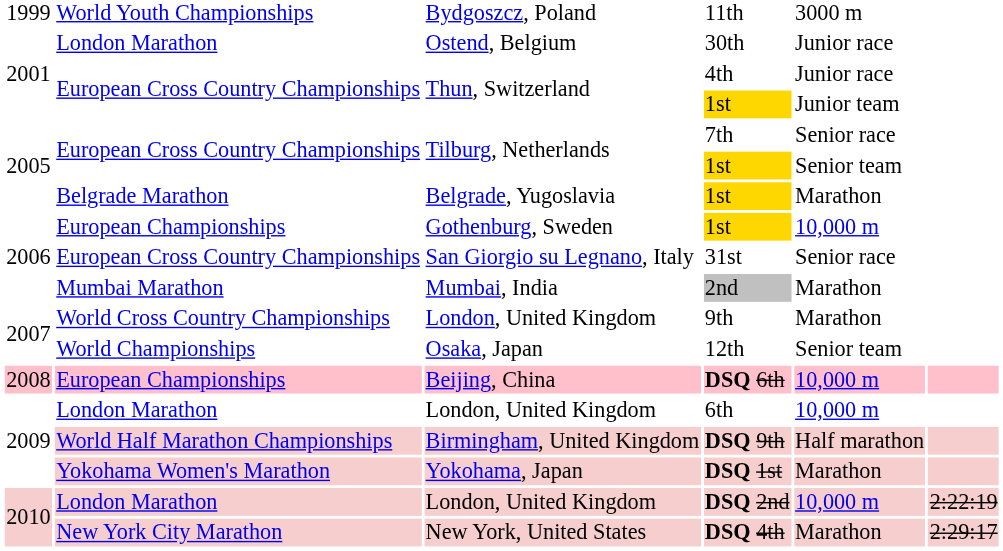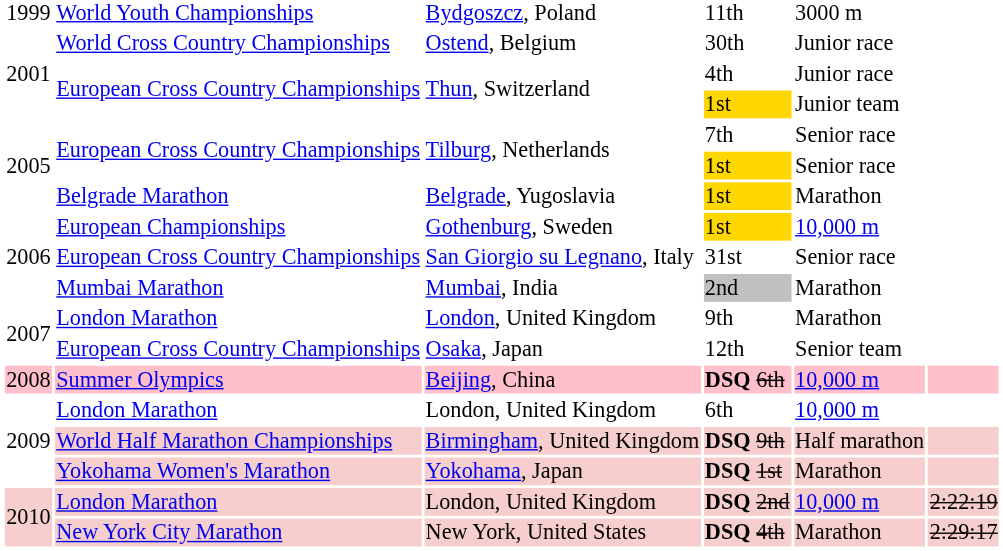 <table>
 <tr>
 <td>1999</td>
 <td><a href='#'>World Youth Championships</a></td>
 <td><a href='#'>Bydgoszcz</a>, Poland</td>
 <td>11th</td>
 <td>3000 m</td>
 <td></td>
 </tr>
 <tr>
 <td rowspan=3>2001</td>
-<td><a href='#'>London Marathon</a></td>
+<td><a href='#'>World Cross Country Championships</a></td>
 <td><a href='#'>Ostend</a>, Belgium</td>
 <td>30th</td>
 <td>Junior race</td>
 <td></td>
 </tr>
 <tr>
 <td rowspan=2><a href='#'>European Cross Country Championships</a></td>
 <td rowspan=2><a href='#'>Thun</a>, Switzerland</td>
 <td>4th</td>
 <td>Junior race</td>
 <td></td>
 </tr>
 <tr>
 <td bgcolor=gold>1st</td>
 <td>Junior team</td>
 <td></td>
 </tr>
 <tr>
 <td rowspan=3>2005</td>
 <td rowspan=2><a href='#'>European Cross Country Championships</a></td>
 <td rowspan=2><a href='#'>Tilburg</a>, Netherlands</td>
 <td>7th</td>
 <td>Senior race</td>
 <td></td>
 </tr>
 <tr>
 <td bgcolor=gold>1st</td>
-<td>Senior team</td>
+<td>Senior race</td>
 <td></td>
 </tr>
 <tr>
 <td><a href='#'>Belgrade Marathon</a></td>
 <td><a href='#'>Belgrade</a>, Yugoslavia</td>
 <td bgcolor=gold>1st</td>
 <td>Marathon</td>
 <td></td>
 </tr>
 <tr>
 <td rowspan=3>2006</td>
 <td><a href='#'>European Championships</a></td>
 <td><a href='#'>Gothenburg</a>, Sweden</td>
 <td bgcolor=gold>1st</td>
 <td><a href='#'>10,000 m</a></td>
 <td></td>
 </tr>
 <tr>
 <td><a href='#'>European Cross Country Championships</a></td>
 <td><a href='#'>San Giorgio su Legnano</a>, Italy</td>
 <td>31st</td>
 <td>Senior race</td>
 <td></td>
 </tr>
 <tr>
 <td><a href='#'>Mumbai Marathon</a></td>
 <td><a href='#'>Mumbai</a>, India</td>
 <td bgcolor=silver>2nd</td>
 <td>Marathon</td>
 <td></td>
 </tr>
 <tr>
 <td rowspan=2>2007</td>
-<td><a href='#'>World Cross Country Championships</a></td>
+<td><a href='#'>London Marathon</a></td>
 <td><a href='#'>London</a>, United Kingdom</td>
 <td>9th</td>
 <td>Marathon</td>
 <td></td>
 </tr>
 <tr>
-<td><a href='#'>World Championships</a></td>
+<td><a href='#'>European Cross Country Championships</a></td>
 <td><a href='#'>Osaka</a>, Japan</td>
 <td>12th</td>
 <td>Senior team</td>
 <td></td>
 </tr>
 <tr bgcolor=pink>
 <td>2008</td>
-<td><a href='#'>European Championships</a></td>
+<td><a href='#'>Summer Olympics</a></td>
 <td><a href='#'>Beijing</a>, China</td>
 <td><strong>DSQ</strong> <del>6th </del></td>
 <td><a href='#'>10,000 m</a></td>
 <td></td>
 </tr>
 <tr>
 <td rowspan=3>2009</td>
 <td><a href='#'>London Marathon</a></td>
 <td>London, United Kingdom</td>
 <td>6th</td>
 <td><a href='#'>10,000 m</a></td>
 <td></td>
 </tr>
 <tr bgcolor=#F6CECE>
 <td><a href='#'>World Half Marathon Championships</a></td>
 <td><a href='#'>Birmingham</a>, United Kingdom</td>
 <td><strong>DSQ</strong> <del>9th </del></td>
 <td>Half marathon</td>
 <td></td>
 </tr>
 <tr bgcolor=#F6CECE>
 <td><a href='#'>Yokohama Women's Marathon</a></td>
 <td><a href='#'>Yokohama</a>, Japan</td>
 <td><strong>DSQ</strong> <del>1st </del></td>
 <td>Marathon</td>
 <td></td>
 </tr>
 <tr bgcolor=#F6CECE>
 <td rowspan=2>2010</td>
 <td><a href='#'>London Marathon</a></td>
 <td>London, United Kingdom</td>
 <td><strong>DSQ</strong> <del>2nd </del></td>
 <td><a href='#'>10,000 m</a></td>
 <td><del>2:22:19 </del></td>
 </tr>
 <tr bgcolor=#F6CECE>
 <td><a href='#'>New York City Marathon</a></td>
 <td>New York, United States</td>
 <td><strong>DSQ</strong> <del>4th </del></td>
 <td>Marathon</td>
 <td><del>2:29:17 </del></td>
 </tr>
 </table>
